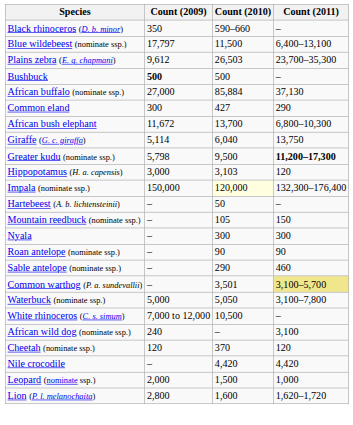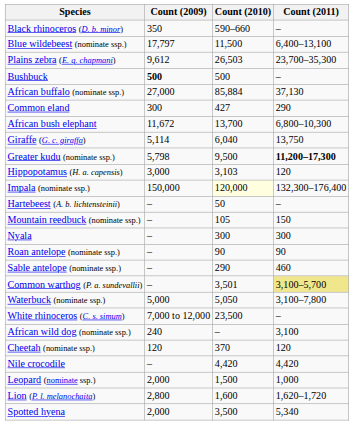 <table class="wikitable sortable" style="margin:1em auto 1em auto;">
 <tr>
 <th>Species</th>
 <th data-sort-type="number">Count (2009)</th>
 <th data-sort-type="number">Count (2010)</th>
 <th>Count (2011)</th>
 </tr>
 <tr>
 <td><a href='#'>Black rhinoceros</a> <small>(<em><a href='#'>D. b. minor</a></em>)</small></td>
 <td>350</td>
 <td>590–660</td>
 <td>–</td>
 </tr>
 <tr>
 <td><a href='#'>Blue wildebeest</a> <small>(nominate ssp.)</small></td>
 <td>17,797</td>
 <td>11,500</td>
 <td>6,400–13,100</td>
 </tr>
 <tr>
 <td><a href='#'>Plains zebra</a> <small>(<em><a href='#'>E. q. chapmani</a></em>)</small></td>
 <td>9,612</td>
 <td>26,503</td>
 <td>23,700–35,300</td>
 </tr>
 <tr>
 <td><a href='#'>Bushbuck</a></td>
 <td><strong>500</strong></td>
 <td>500</td>
 <td>–</td>
 </tr>
 <tr>
 <td><a href='#'>African buffalo</a> <small>(nominate ssp.)</small></td>
 <td>27,000</td>
 <td>85,884</td>
 <td>37,130</td>
 </tr>
 <tr>
 <td><a href='#'>Common eland</a></td>
 <td>300</td>
 <td>427</td>
 <td>290</td>
 </tr>
 <tr>
 <td><a href='#'>African bush elephant</a></td>
 <td>11,672</td>
 <td>13,700</td>
 <td>6,800–10,300</td>
 </tr>
 <tr>
 <td><a href='#'>Giraffe</a> <small>(<em><a href='#'>G. c. giraffa</a></em>)</small></td>
 <td>5,114</td>
 <td>6,040</td>
 <td>13,750</td>
 </tr>
 <tr>
 <td><a href='#'>Greater kudu</a> <small>(nominate ssp.)</small></td>
 <td>5,798</td>
 <td>9,500</td>
 <td><strong>11,200–17,300</strong></td>
 </tr>
 <tr>
 <td><a href='#'>Hippopotamus</a> <small>(<em>H. a. capensis</em>)</small></td>
 <td>3,000</td>
 <td>3,103</td>
 <td>120</td>
 </tr>
 <tr>
 <td><a href='#'>Impala</a> <small>(nominate ssp.)</small></td>
 <td>150,000</td>
 <td style="background: lightyellow;">120,000</td>
 <td>132,300–176,400</td>
 </tr>
 <tr>
 <td><a href='#'>Hartebeest</a> <small>(<em>A. b. lichtensteinii</em>)</small></td>
 <td>–</td>
 <td>50</td>
 <td>–</td>
 </tr>
 <tr>
 <td><a href='#'>Mountain reedbuck</a> <small>(nominate ssp.)</small></td>
 <td>–</td>
 <td>105</td>
 <td>150</td>
 </tr>
 <tr>
 <td><a href='#'>Nyala</a></td>
 <td>–</td>
 <td>300</td>
 <td>300</td>
 </tr>
 <tr>
 <td><a href='#'>Roan antelope</a> <small>(nominate ssp.)</small></td>
 <td>–</td>
 <td>90</td>
 <td>90</td>
 </tr>
 <tr>
 <td><a href='#'>Sable antelope</a> <small>(nominate ssp.)</small></td>
 <td>–</td>
 <td>290</td>
 <td>460</td>
 </tr>
 <tr>
 <td><a href='#'>Common warthog</a> <small>(<em>P. a. sundevallii</em>)</small></td>
 <td>–</td>
 <td>3,501</td>
 <td style="background: khaki;">3,100–5,700</td>
 </tr>
 <tr>
 <td><a href='#'>Waterbuck</a> <small>(nominate ssp.)</small></td>
 <td>5,000</td>
 <td>5,050</td>
 <td>3,100–7,800</td>
 </tr>
 <tr>
 <td><a href='#'>White rhinoceros</a> <small>(<em><a href='#'>C. s. simum</a></em>)</small></td>
 <td>7,000 to 12,000</td>
-<td>10,500</td>
+<td>23,500</td>
 <td>–</td>
 </tr>
 <tr>
 <td><a href='#'>African wild dog</a> <small>(nominate ssp.)</small></td>
 <td>240</td>
 <td>–</td>
 <td>3,100</td>
 </tr>
 <tr>
 <td><a href='#'>Cheetah</a> <small>(nominate ssp.)</small></td>
 <td>120</td>
 <td>370</td>
 <td>120</td>
 </tr>
 <tr>
 <td><a href='#'>Nile crocodile</a></td>
 <td>–</td>
 <td>4,420</td>
 <td>4,420</td>
 </tr>
 <tr>
 <td><a href='#'>Leopard</a> <small>(<a href='#'>nominate</a> ssp.)</small></td>
 <td>2,000</td>
 <td>1,500</td>
 <td>1,000</td>
 </tr>
 <tr>
 <td><a href='#'>Lion</a> <small>(<em><a href='#'>P. l. melanochaita</a></em>)</small></td>
 <td>2,800</td>
 <td>1,600</td>
 <td>1,620–1,720</td>
 </tr>
+<tr>
+<td><a href='#'>Spotted hyena</a></td>
+<td>2,000</td>
+<td>3,500</td>
+<td>5,340</td>
+</tr>
 </table>
